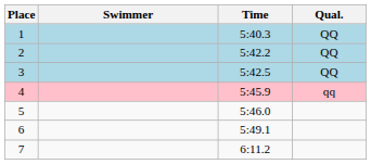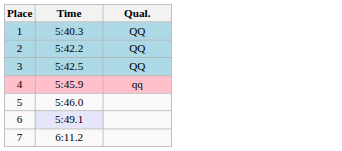 <table class=wikitable style="text-align:center">
 <tr>
 <th>Place</th>
-<th width=230>Swimmer</th>
 <th width=90>Time</th>
 <th width=90>Qual.</th>
 </tr>
 <tr bgcolor=lightblue>
 <td>1</td>
-<td align=left></td>
 <td>5:40.3</td>
 <td>QQ</td>
 </tr>
 <tr bgcolor=lightblue>
 <td>2</td>
-<td align=left></td>
 <td>5:42.2</td>
 <td>QQ</td>
 </tr>
 <tr bgcolor=lightblue>
 <td>3</td>
-<td align=left></td>
 <td>5:42.5</td>
 <td>QQ</td>
 </tr>
 <tr bgcolor=pink>
 <td>4</td>
-<td align=left></td>
 <td>5:45.9</td>
 <td>qq</td>
 </tr>
 <tr>
 <td>5</td>
-<td align=left></td>
 <td>5:46.0</td>
 <td></td>
 </tr>
 <tr>
 <td>6</td>
-<td align=left></td>
-<td>5:49.1</td>
+<td style="background: lavender;">5:49.1</td>
 <td></td>
 </tr>
 <tr>
 <td>7</td>
-<td align=left></td>
 <td>6:11.2</td>
 <td></td>
 </tr>
 </table>
